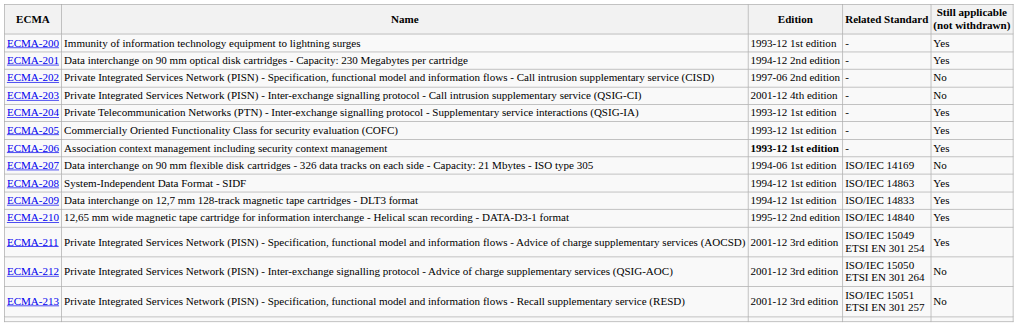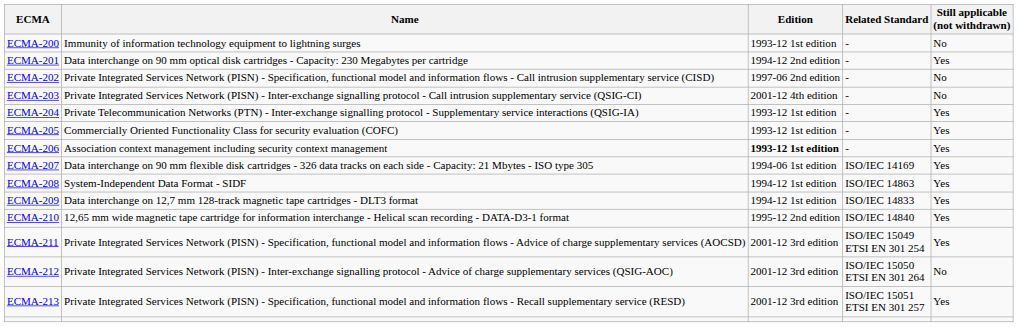 <table class="wikitable">
 <tr>
 <th>ECMA</th>
 <th>Name</th>
 <th>Edition</th>
 <th>Related Standard</th>
 <th>Still applicable<br>(not withdrawn)</th>
 </tr>
 <tr>
 <td><a href='#'>ECMA-200</a></td>
 <td>Immunity of information technology equipment to lightning surges</td>
 <td>1993-12 1st edition</td>
 <td>-</td>
-<td>Yes</td>
+<td>No</td>
 </tr>
 <tr>
 <td><a href='#'>ECMA-201</a></td>
 <td>Data interchange on 90 mm optical disk cartridges - Capacity: 230 Megabytes per cartridge</td>
 <td>1994-12 2nd edition</td>
 <td>-</td>
 <td>Yes</td>
 </tr>
 <tr>
 <td><a href='#'>ECMA-202</a></td>
 <td>Private Integrated Services Network (PISN) - Specification, functional model and information flows - Call intrusion supplementary service (CISD)</td>
 <td>1997-06 2nd edition</td>
 <td>-</td>
 <td>No</td>
 </tr>
 <tr>
 <td><a href='#'>ECMA-203</a></td>
 <td>Private Integrated Services Network (PISN) - Inter-exchange signalling protocol - Call intrusion supplementary service (QSIG-CI)</td>
 <td>2001-12 4th edition</td>
 <td>-</td>
 <td>No</td>
 </tr>
 <tr>
 <td><a href='#'>ECMA-204</a></td>
 <td>Private Telecommunication Networks (PTN) - Inter-exchange signalling protocol - Supplementary service interactions (QSIG-IA)</td>
 <td>1993-12 1st edition</td>
 <td>-</td>
 <td>Yes</td>
 </tr>
 <tr>
 <td><a href='#'>ECMA-205</a></td>
 <td>Commercially Oriented Functionality Class for security evaluation (COFC)</td>
 <td>1993-12 1st edition</td>
 <td>-</td>
 <td>Yes</td>
 </tr>
 <tr>
 <td><a href='#'>ECMA-206</a></td>
 <td>Association context management including security context management</td>
 <td><strong>1993-12 1st edition</strong></td>
 <td>-</td>
 <td>Yes</td>
 </tr>
 <tr>
 <td><a href='#'>ECMA-207</a></td>
 <td>Data interchange on 90 mm flexible disk cartridges - 326 data tracks on each side - Capacity: 21 Mbytes - ISO type 305</td>
 <td>1994-06 1st edition</td>
 <td>ISO/IEC 14169</td>
-<td>No</td>
+<td>Yes</td>
 </tr>
 <tr>
 <td><a href='#'>ECMA-208</a></td>
 <td>System-Independent Data Format - SIDF</td>
 <td>1994-12 1st edition</td>
 <td>ISO/IEC 14863</td>
 <td>Yes</td>
 </tr>
 <tr>
 <td><a href='#'>ECMA-209</a></td>
 <td>Data interchange on 12,7 mm 128-track magnetic tape cartridges - DLT3 format</td>
 <td>1994-12 1st edition</td>
 <td>ISO/IEC 14833</td>
 <td>Yes</td>
 </tr>
 <tr>
 <td><a href='#'>ECMA-210</a></td>
 <td>12,65 mm wide magnetic tape cartridge for information interchange - Helical scan recording - DATA-D3-1 format</td>
 <td>1995-12 2nd edition</td>
 <td>ISO/IEC 14840</td>
 <td>Yes</td>
 </tr>
 <tr>
 <td><a href='#'>ECMA-211</a></td>
 <td>Private Integrated Services Network (PISN) - Specification, functional model and information flows - Advice of charge supplementary services (AOCSD)</td>
 <td>2001-12 3rd edition</td>
 <td>ISO/IEC 15049<br>ETSI EN 301 254</td>
 <td>Yes</td>
 </tr>
 <tr>
 <td><a href='#'>ECMA-212</a></td>
 <td>Private Integrated Services Network (PISN) - Inter-exchange signalling protocol - Advice of charge supplementary services (QSIG-AOC)</td>
 <td>2001-12 3rd edition</td>
 <td>ISO/IEC 15050<br>ETSI EN 301 264</td>
 <td>No</td>
 </tr>
 <tr>
 <td><a href='#'>ECMA-213</a></td>
 <td>Private Integrated Services Network (PISN) - Specification, functional model and information flows - Recall supplementary service (RESD)</td>
 <td>2001-12 3rd edition</td>
 <td>ISO/IEC 15051<br>ETSI EN 301 257</td>
-<td>No</td>
+<td>Yes</td>
 </tr>
 <tr>
 <td></td>
 <td></td>
 <td></td>
 <td></td>
 <td></td>
 </tr>
 </table>
